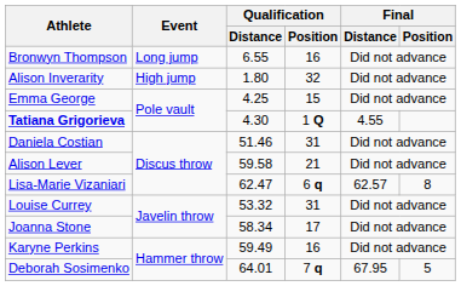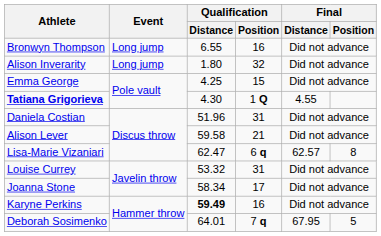 <table class=wikitable style="font-size:100%;">
 <tr>
 <th rowspan="2">Athlete</th>
 <th rowspan="2">Event</th>
 <th colspan="2">Qualification</th>
 <th colspan="2">Final</th>
 </tr>
 <tr style="font-size:95%">
 <th>Distance</th>
 <th>Position</th>
 <th>Distance</th>
 <th>Position</th>
 </tr>
 <tr align=center>
 <td align=left><a href='#'>Bronwyn Thompson</a></td>
 <td align=left><a href='#'>Long jump</a></td>
 <td>6.55</td>
 <td>16</td>
 <td colspan=2>Did not advance</td>
 </tr>
 <tr align=center>
 <td align=left><a href='#'>Alison Inverarity</a></td>
-<td align=left><a href='#'>High jump</a></td>
+<td align=left><a href='#'>Long jump</a></td>
 <td>1.80</td>
 <td>32</td>
 <td colspan=2>Did not advance</td>
 </tr>
 <tr align=center>
 <td align=left><a href='#'>Emma George</a></td>
 <td align=left rowspan=2><a href='#'>Pole vault</a></td>
 <td>4.25</td>
 <td>15</td>
 <td colspan=2>Did not advance</td>
 </tr>
 <tr align=center>
 <td align=left><strong><a href='#'>Tatiana Grigorieva</a></strong></td>
 <td>4.30</td>
 <td>1 <strong>Q</strong></td>
 <td>4.55</td>
 <td></td>
 </tr>
 <tr align=center>
 <td align=left><a href='#'>Daniela Costian</a></td>
 <td align=left rowspan=3><a href='#'>Discus throw</a></td>
-<td>51.46</td>
+<td>51.96</td>
 <td>31</td>
 <td colspan=2>Did not advance</td>
 </tr>
 <tr align=center>
 <td align=left><a href='#'>Alison Lever</a></td>
 <td>59.58</td>
 <td>21</td>
 <td colspan=2>Did not advance</td>
 </tr>
 <tr align=center>
 <td align=left><a href='#'>Lisa-Marie Vizaniari</a></td>
 <td>62.47</td>
 <td>6 <strong>q</strong></td>
 <td>62.57</td>
 <td>8</td>
 </tr>
 <tr align=center>
 <td align=left><a href='#'>Louise Currey</a></td>
 <td align=left rowspan=2><a href='#'>Javelin throw</a></td>
 <td>53.32</td>
 <td>31</td>
 <td colspan=2>Did not advance</td>
 </tr>
 <tr align=center>
 <td align=left><a href='#'>Joanna Stone</a></td>
 <td>58.34</td>
 <td>17</td>
 <td colspan=2>Did not advance</td>
 </tr>
 <tr align=center>
 <td align=left><a href='#'>Karyne Perkins</a></td>
 <td align=left rowspan=2><a href='#'>Hammer throw</a></td>
-<td>59.49</td>
+<td><strong>59.49</strong></td>
 <td>16</td>
 <td colspan=2>Did not advance</td>
 </tr>
 <tr align=center>
 <td align=left><a href='#'>Deborah Sosimenko</a></td>
 <td>64.01</td>
 <td>7 <strong>q</strong></td>
 <td>67.95</td>
 <td>5</td>
 </tr>
 </table>
